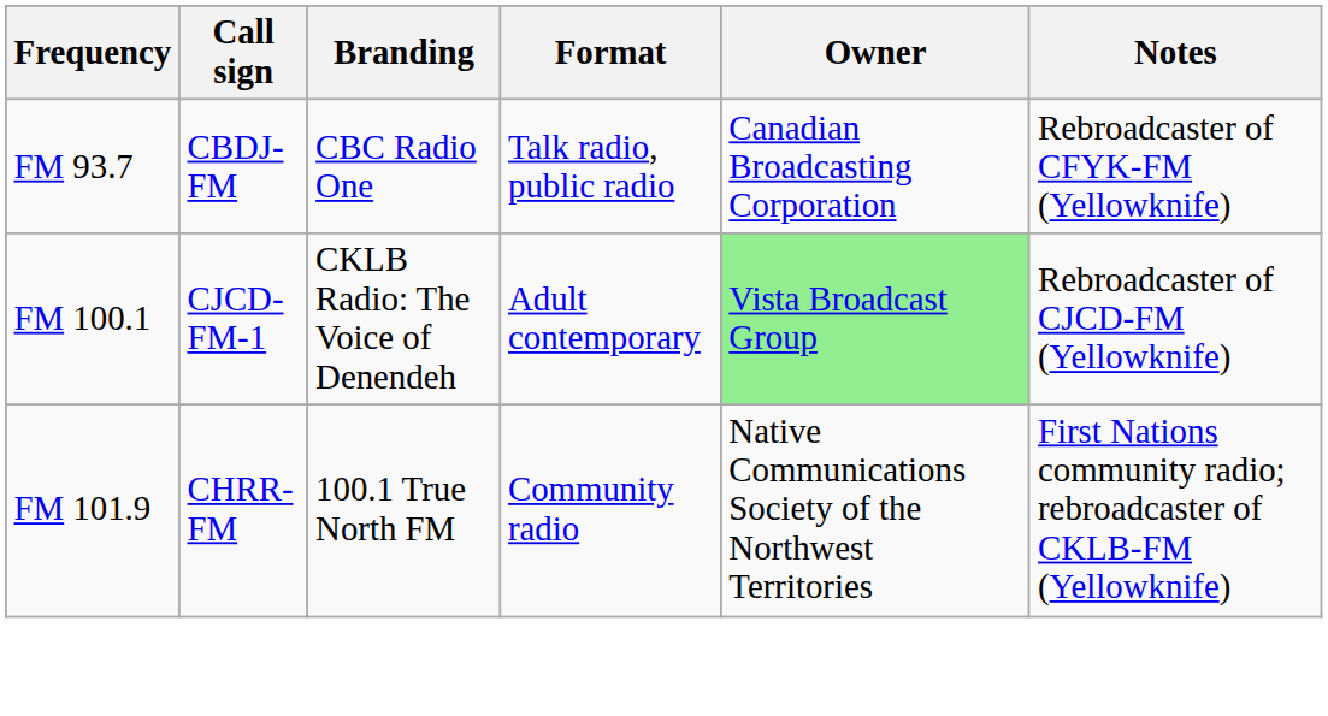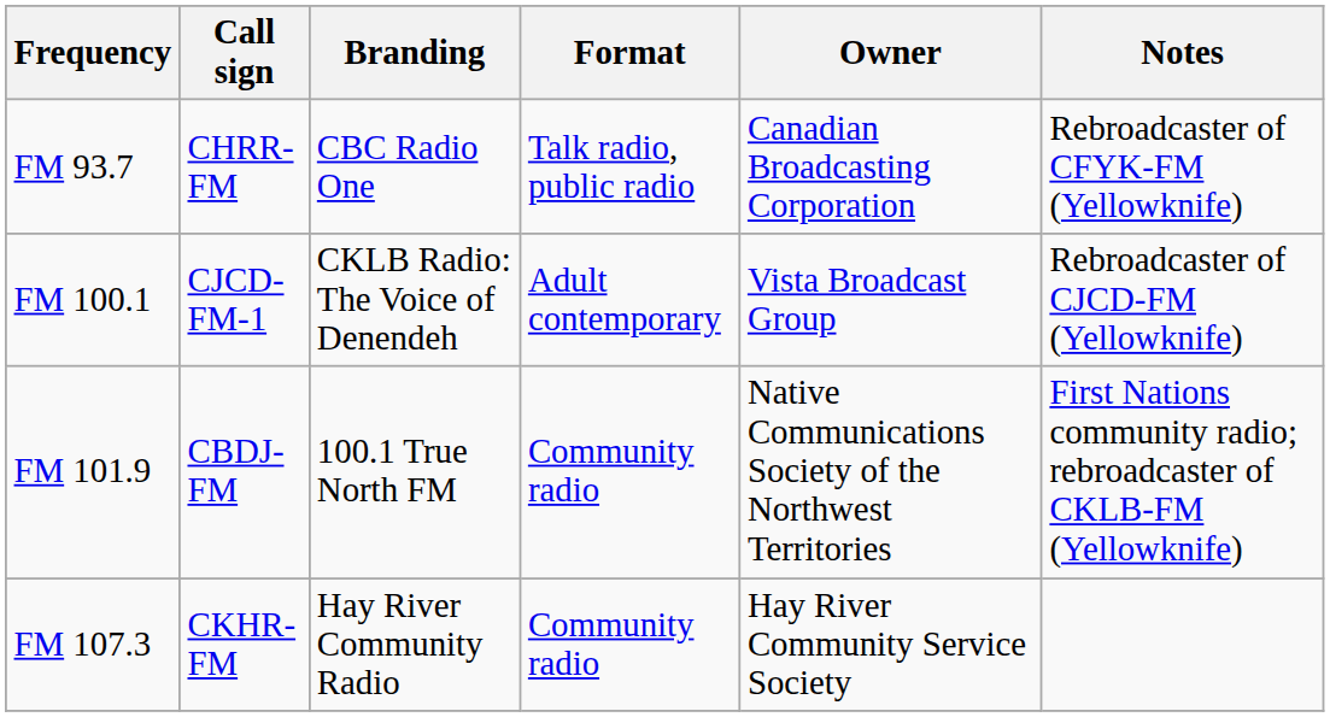 <table class="wikitable sortable">
 <tr>
 <th>Frequency</th>
 <th>Call sign</th>
 <th>Branding</th>
 <th>Format</th>
 <th>Owner</th>
 <th>Notes</th>
 </tr>
 <tr>
 <td><a href='#'>FM</a> 93.7</td>
-<td><a href='#'>CBDJ-FM</a></td>
+<td><a href='#'>CHRR-FM</a></td>
 <td><a href='#'>CBC Radio One</a></td>
 <td><a href='#'>Talk radio</a>, <a href='#'>public radio</a></td>
 <td><a href='#'>Canadian Broadcasting Corporation</a></td>
 <td>Rebroadcaster of <a href='#'>CFYK-FM</a> (<a href='#'>Yellowknife</a>)</td>
 </tr>
 <tr>
 <td><a href='#'>FM</a> 100.1</td>
 <td><a href='#'>CJCD-FM-1</a></td>
 <td>CKLB Radio: The Voice of Denendeh</td>
 <td><a href='#'>Adult contemporary</a></td>
-<td style="background: lightgreen;"><a href='#'>Vista Broadcast Group</a></td>
+<td><a href='#'>Vista Broadcast Group</a></td>
 <td>Rebroadcaster of <a href='#'>CJCD-FM</a> (<a href='#'>Yellowknife</a>)</td>
 </tr>
 <tr>
 <td><a href='#'>FM</a> 101.9</td>
-<td><a href='#'>CHRR-FM</a></td>
+<td><a href='#'>CBDJ-FM</a></td>
 <td>100.1 True North FM</td>
 <td><a href='#'>Community radio</a></td>
 <td>Native Communications Society of the Northwest Territories</td>
 <td><a href='#'>First Nations</a> community radio; rebroadcaster of <a href='#'>CKLB-FM</a> (<a href='#'>Yellowknife</a>)</td>
 </tr>
+<tr>
+<td><a href='#'>FM</a> 107.3</td>
+<td><a href='#'>CKHR-FM</a></td>
+<td>Hay River Community Radio</td>
+<td><a href='#'>Community radio</a></td>
+<td>Hay River Community Service Society</td>
+<td></td>
+</tr>
 </table>
